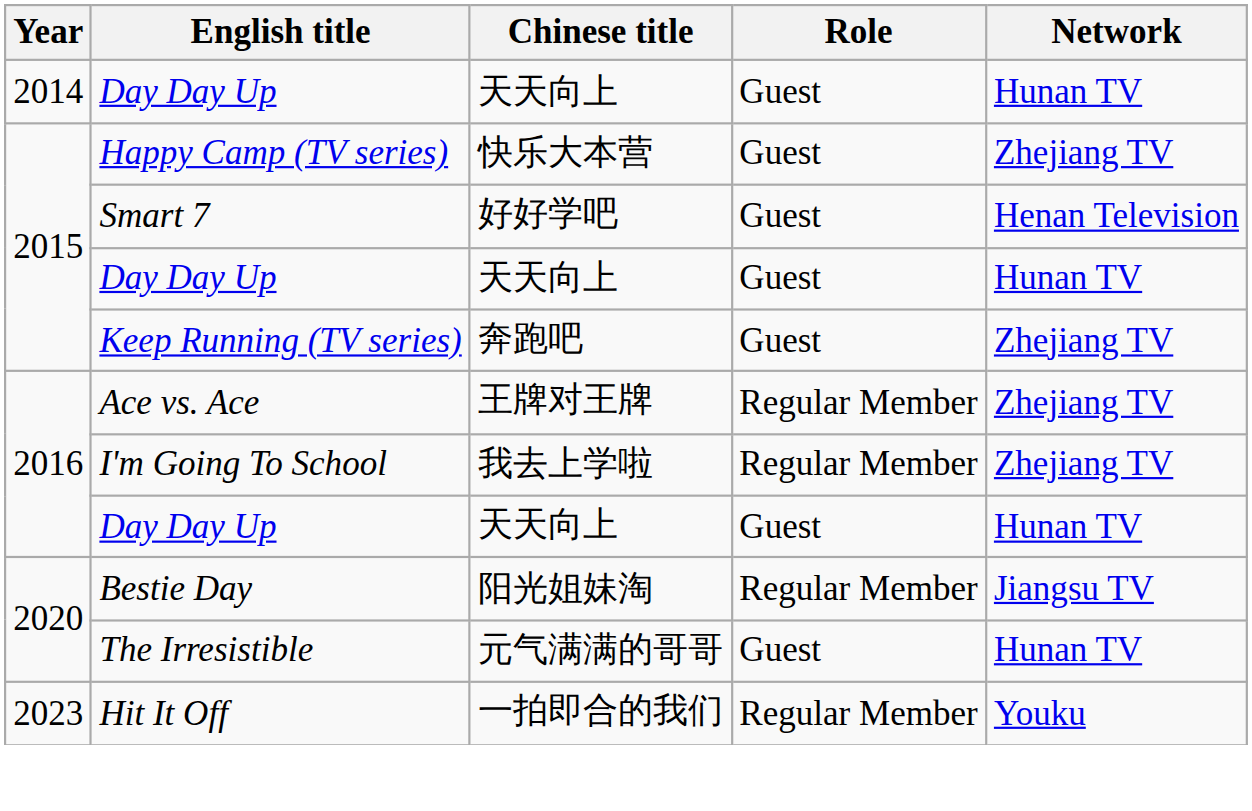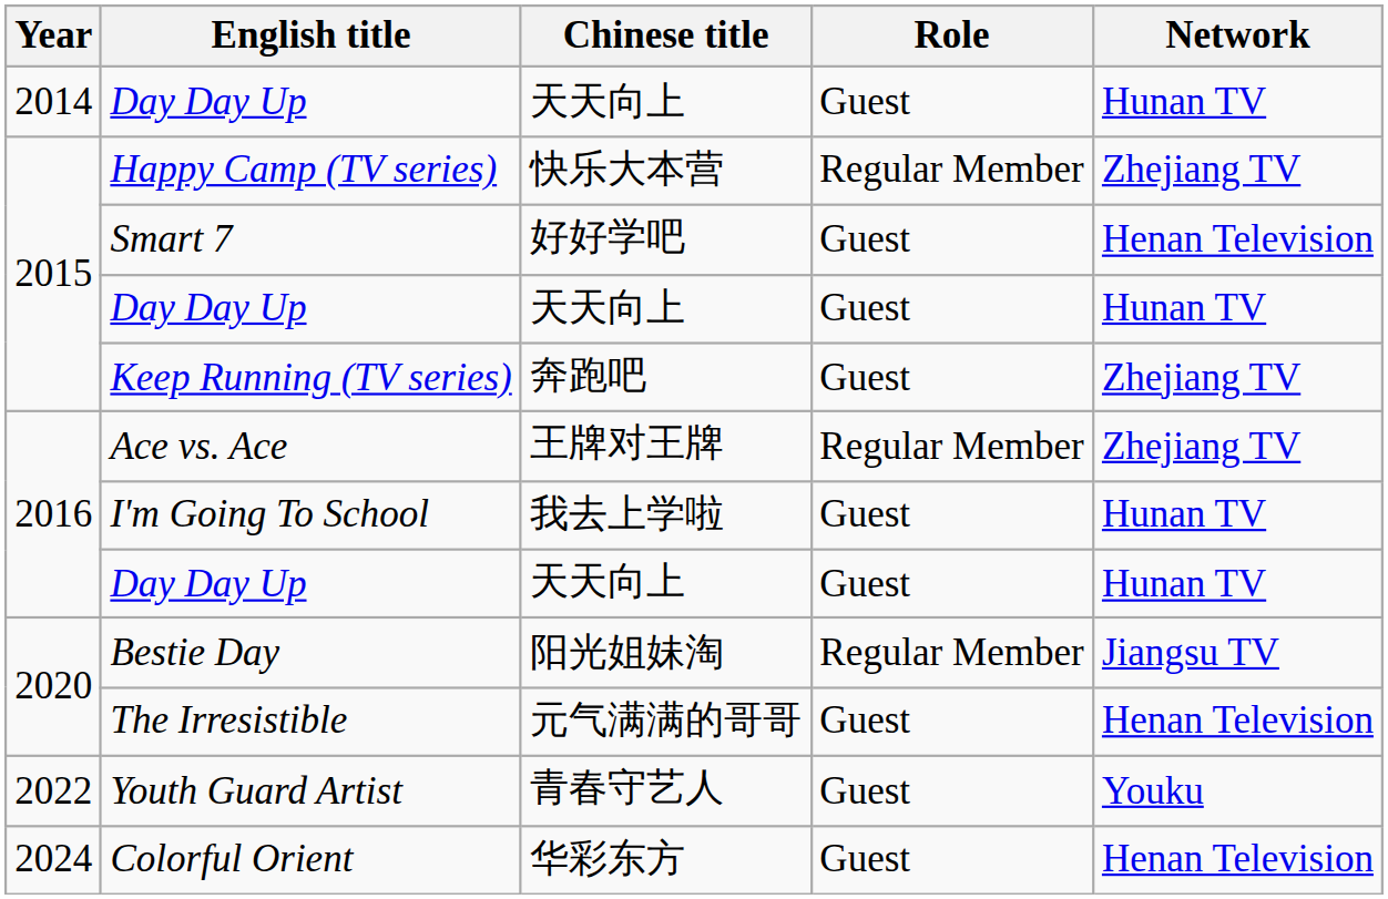 <table class="wikitable">
 <tr>
 <th>Year</th>
 <th>English title</th>
 <th>Chinese title</th>
 <th>Role</th>
 <th>Network</th>
 </tr>
 <tr>
 <td>2014</td>
 <td><em><a href='#'>Day Day Up</a></em></td>
 <td>天天向上</td>
 <td>Guest</td>
 <td><a href='#'>Hunan TV</a></td>
 </tr>
 <tr>
 <td rowspan=4>2015</td>
 <td><em><a href='#'>Happy Camp (TV series)</a></em></td>
 <td>快乐大本营</td>
-<td>Guest</td>
+<td>Regular Member</td>
 <td><a href='#'>Zhejiang TV</a></td>
 </tr>
 <tr>
 <td><em>Smart 7</em></td>
 <td>好好学吧</td>
 <td>Guest</td>
 <td><a href='#'>Henan Television</a></td>
 </tr>
 <tr>
 <td><em><a href='#'>Day Day Up</a></em></td>
 <td>天天向上</td>
 <td>Guest</td>
 <td><a href='#'>Hunan TV</a></td>
 </tr>
 <tr>
 <td><em><a href='#'>Keep Running (TV series)</a></em></td>
 <td>奔跑吧</td>
 <td>Guest</td>
 <td><a href='#'>Zhejiang TV</a></td>
 </tr>
 <tr>
 <td rowspan=3>2016</td>
 <td><em>Ace vs. Ace</em></td>
 <td>王牌对王牌</td>
 <td>Regular Member</td>
 <td><a href='#'>Zhejiang TV</a></td>
 </tr>
 <tr>
 <td><em>I'm Going To School</em></td>
 <td>我去上学啦</td>
-<td>Regular Member</td>
-<td><a href='#'>Zhejiang TV</a></td>
+<td>Guest</td>
+<td><a href='#'>Hunan TV</a></td>
 </tr>
 <tr>
 <td><em><a href='#'>Day Day Up</a></em></td>
 <td>天天向上</td>
 <td>Guest</td>
 <td><a href='#'>Hunan TV</a></td>
 </tr>
 <tr>
 <td rowspan=2>2020</td>
 <td><em>Bestie Day</em></td>
 <td>阳光姐妹淘</td>
 <td>Regular Member</td>
 <td><a href='#'>Jiangsu TV</a></td>
 </tr>
 <tr>
 <td><em>The Irresistible</em></td>
 <td>元气满满的哥哥</td>
 <td>Guest</td>
-<td><a href='#'>Hunan TV</a></td>
+<td><a href='#'>Henan Television</a></td>
 </tr>
 <tr>
-<td rowspan=1>2023</td>
-<td><em>Hit It Off</em></td>
-<td>一拍即合的我们</td>
-<td>Regular Member</td>
+<td rowspan=1>2022</td>
+<td><em>Youth Guard Artist</em></td>
+<td>青春守艺人</td>
+<td>Guest</td>
 <td><a href='#'>Youku</a></td>
 </tr>
+<tr>
+<td rowspan=1>2024</td>
+<td><em>Colorful Orient</em></td>
+<td>华彩东方</td>
+<td>Guest</td>
+<td><a href='#'>Henan Television</a></td>
+</tr>
 </table>
